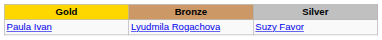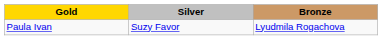 <table class="wikitable" style="text-align:left">
 <tr align="center">
 <td width=200 bgcolor=gold><strong>Gold</strong></td>
+<td width=200 bgcolor=silver><strong>Silver</strong></td>
 <td width=200 bgcolor=CC9966><strong>Bronze</strong></td>
-<td width=200 bgcolor=silver><strong>Silver</strong></td>
 </tr>
 <tr>
 <td><a href='#'>Paula Ivan</a><br><em></em></td>
+<td><a href='#'>Suzy Favor</a><br><em></em></td>
 <td><a href='#'>Lyudmila Rogachova</a><br><em></em></td>
-<td><a href='#'>Suzy Favor</a><br><em></em></td>
 </tr>
 </table>
